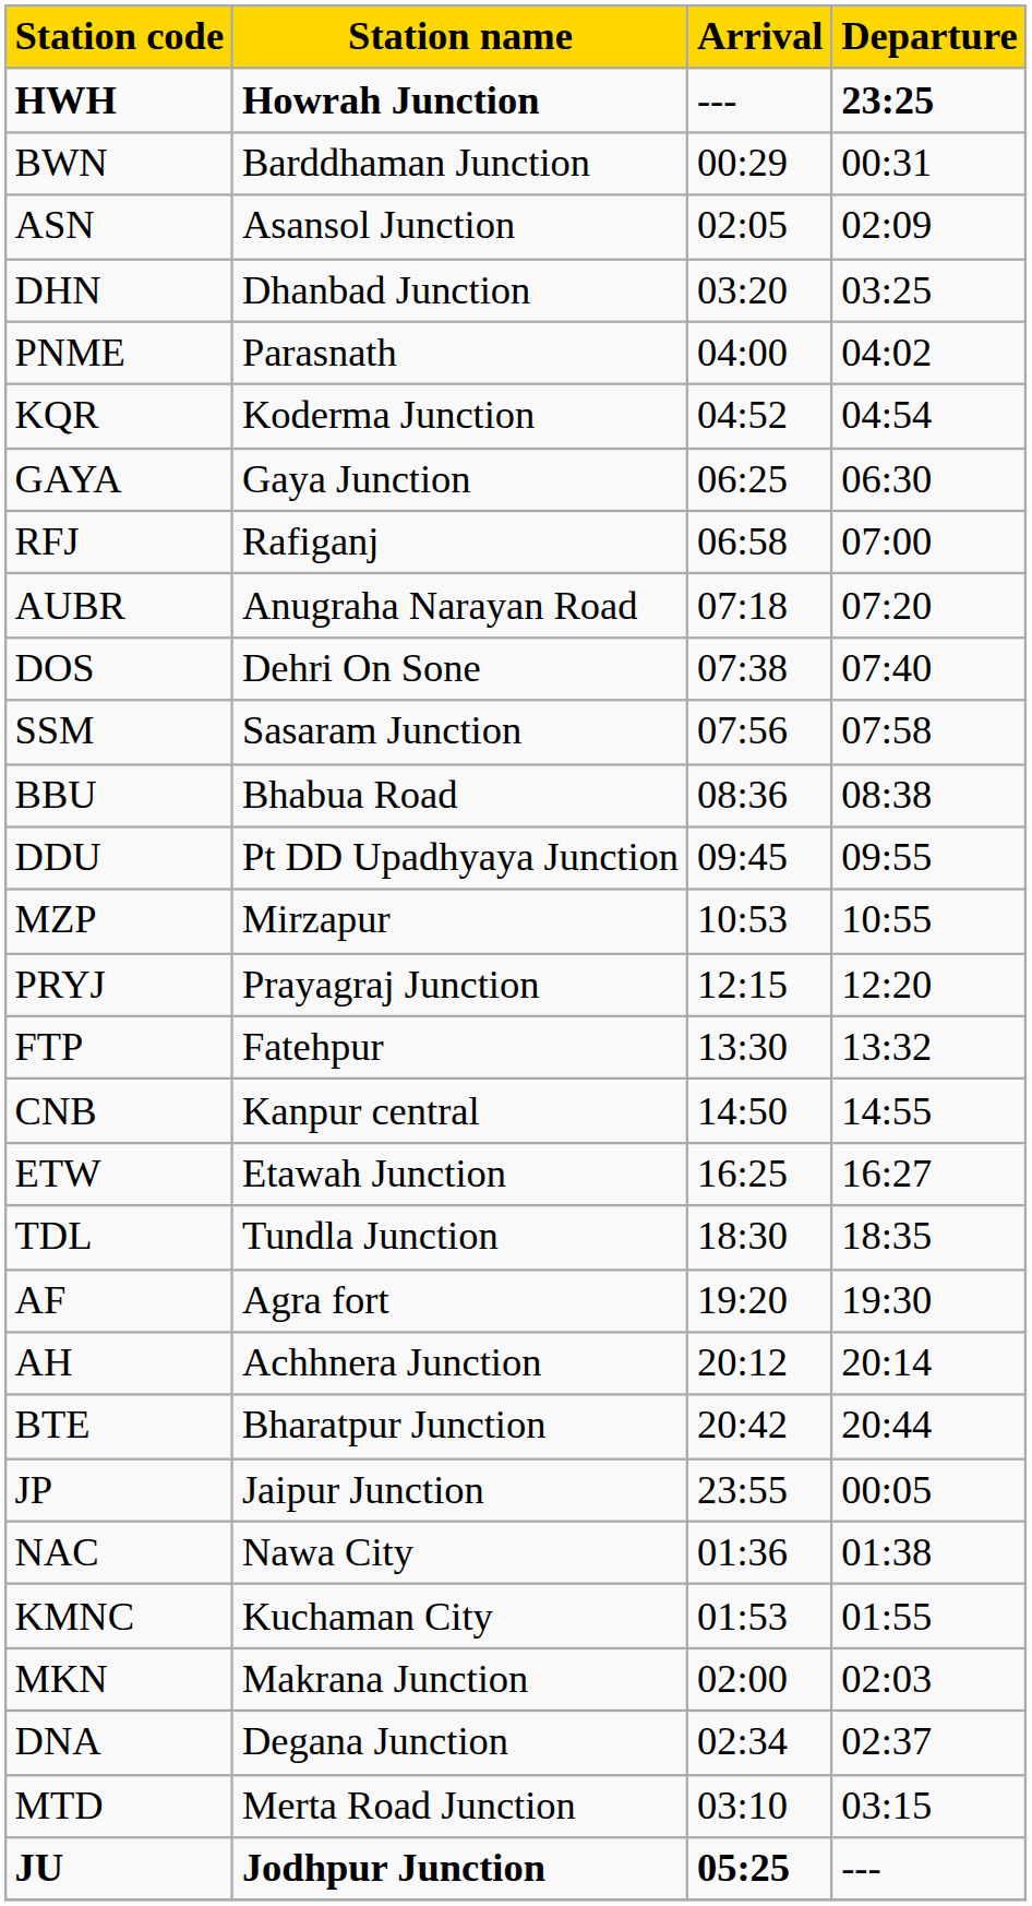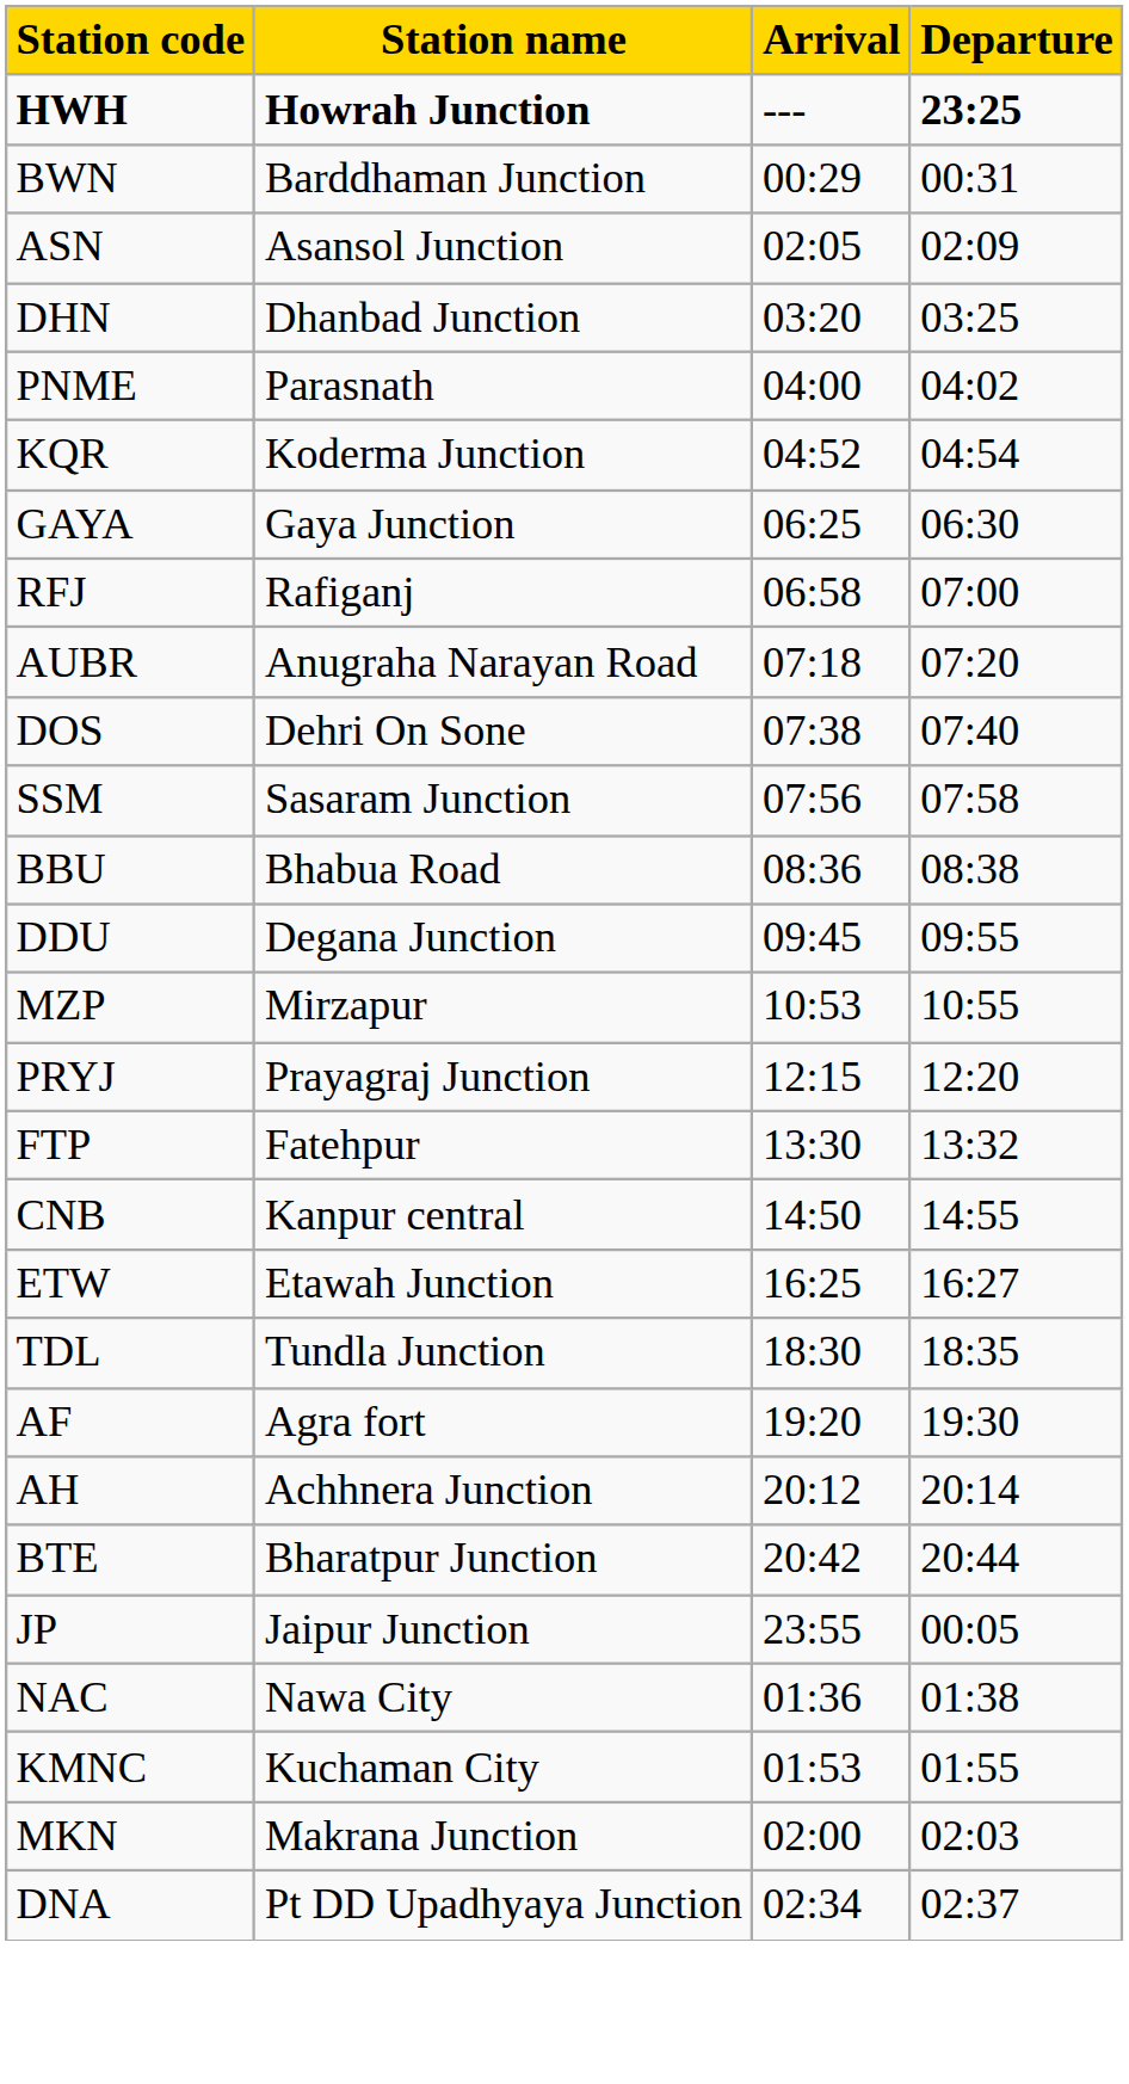 <table class="wikitable">
 <tr>
 <th style="background:gold;">Station code</th>
 <th ! style="background:gold;">Station name</th>
 <th ! style="background:gold;">Arrival</th>
 <th ! style="background:gold;">Departure</th>
 </tr>
 <tr>
 <td><strong>HWH</strong></td>
 <td><strong>Howrah Junction</strong></td>
 <td>---</td>
 <td><strong>23:25</strong></td>
 </tr>
 <tr>
 <td>BWN</td>
 <td>Barddhaman Junction</td>
 <td>00:29</td>
 <td>00:31</td>
 </tr>
 <tr>
 <td>ASN</td>
 <td>Asansol Junction</td>
 <td>02:05</td>
 <td>02:09</td>
 </tr>
 <tr>
 <td>DHN</td>
 <td>Dhanbad Junction</td>
 <td>03:20</td>
 <td>03:25</td>
 </tr>
 <tr>
 <td>PNME</td>
 <td>Parasnath</td>
 <td>04:00</td>
 <td>04:02</td>
 </tr>
 <tr>
 <td>KQR</td>
 <td>Koderma Junction</td>
 <td>04:52</td>
 <td>04:54</td>
 </tr>
 <tr>
 <td>GAYA</td>
 <td>Gaya Junction</td>
 <td>06:25</td>
 <td>06:30</td>
 </tr>
 <tr>
 <td>RFJ</td>
 <td>Rafiganj</td>
 <td>06:58</td>
 <td>07:00</td>
 </tr>
 <tr>
 <td>AUBR</td>
 <td>Anugraha Narayan Road</td>
 <td>07:18</td>
 <td>07:20</td>
 </tr>
 <tr>
 <td>DOS</td>
 <td>Dehri On Sone</td>
 <td>07:38</td>
 <td>07:40</td>
 </tr>
 <tr>
 <td>SSM</td>
 <td>Sasaram Junction</td>
 <td>07:56</td>
 <td>07:58</td>
 </tr>
 <tr>
 <td>BBU</td>
 <td>Bhabua Road</td>
 <td>08:36</td>
 <td>08:38</td>
 </tr>
 <tr>
 <td>DDU</td>
-<td>Pt DD Upadhyaya Junction</td>
+<td>Degana Junction</td>
 <td>09:45</td>
 <td>09:55</td>
 </tr>
 <tr>
 <td>MZP</td>
 <td>Mirzapur</td>
 <td>10:53</td>
 <td>10:55</td>
 </tr>
 <tr>
 <td>PRYJ</td>
 <td>Prayagraj Junction</td>
 <td>12:15</td>
 <td>12:20</td>
 </tr>
 <tr>
 <td>FTP</td>
 <td>Fatehpur</td>
 <td>13:30</td>
 <td>13:32</td>
 </tr>
 <tr>
 <td>CNB</td>
 <td>Kanpur central</td>
 <td>14:50</td>
 <td>14:55</td>
 </tr>
 <tr>
 <td>ETW</td>
 <td>Etawah Junction</td>
 <td>16:25</td>
 <td>16:27</td>
 </tr>
 <tr>
 <td>TDL</td>
 <td>Tundla Junction</td>
 <td>18:30</td>
 <td>18:35</td>
 </tr>
 <tr>
 <td>AF</td>
 <td>Agra fort</td>
 <td>19:20</td>
 <td>19:30</td>
 </tr>
 <tr>
 <td>AH</td>
 <td>Achhnera Junction</td>
 <td>20:12</td>
 <td>20:14</td>
 </tr>
 <tr>
 <td>BTE</td>
 <td>Bharatpur Junction</td>
 <td>20:42</td>
 <td>20:44</td>
 </tr>
 <tr>
 <td>JP</td>
 <td>Jaipur Junction</td>
 <td>23:55</td>
 <td>00:05</td>
 </tr>
 <tr>
 <td>NAC</td>
 <td>Nawa City</td>
 <td>01:36</td>
 <td>01:38</td>
 </tr>
 <tr>
 <td>KMNC</td>
 <td>Kuchaman City</td>
 <td>01:53</td>
 <td>01:55</td>
 </tr>
 <tr>
 <td>MKN</td>
 <td>Makrana Junction</td>
 <td>02:00</td>
 <td>02:03</td>
 </tr>
 <tr>
 <td>DNA</td>
-<td>Degana Junction</td>
+<td>Pt DD Upadhyaya Junction</td>
 <td>02:34</td>
 <td>02:37</td>
 </tr>
 <tr>
-<td>MTD</td>
-<td>Merta Road Junction</td>
-<td>03:10</td>
-<td>03:15</td>
-</tr>
-<tr>
-<td><strong>JU</strong></td>
-<td><strong>Jodhpur Junction</strong></td>
-<td><strong>05:25</strong></td>
-<td>---</td>
-</tr>
-<tr>
 </tr>
 </table>
